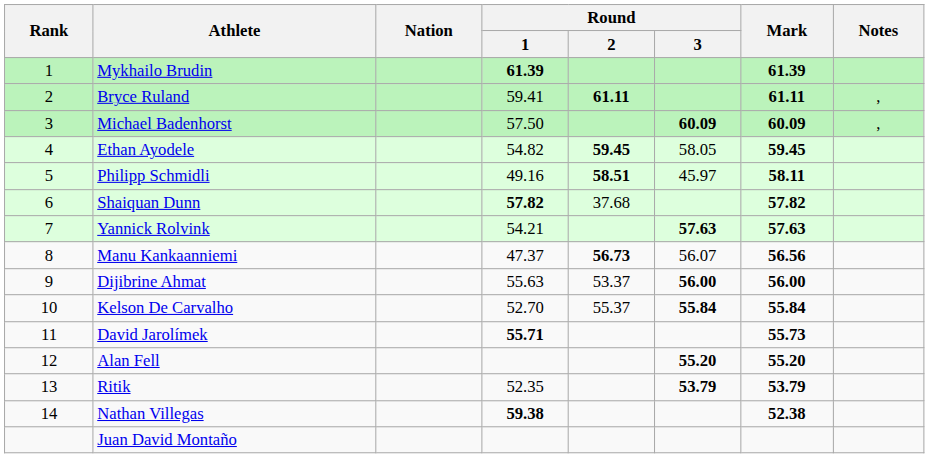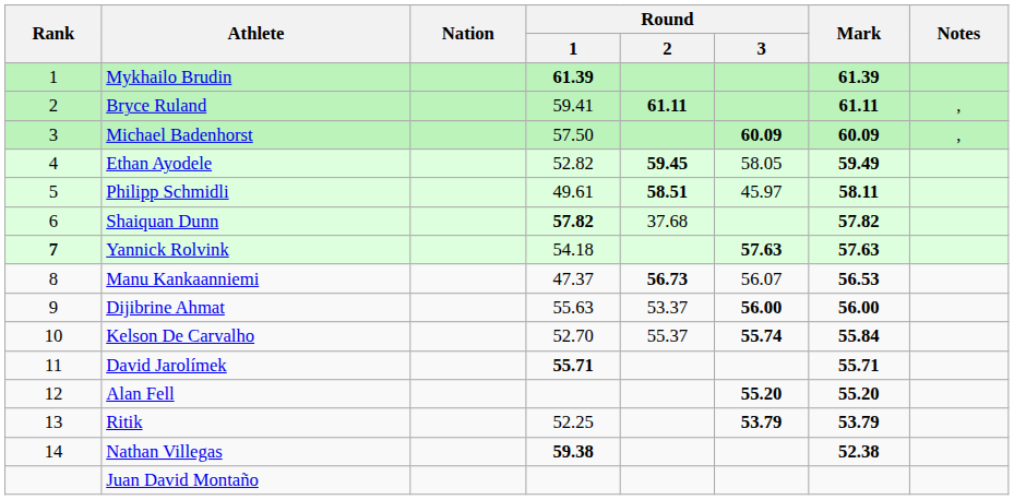 <table class="wikitable sortable" style="text-align:center;width: 70%;">
 <tr>
 <th rowspan=2>Rank</th>
 <th rowspan=2>Athlete</th>
 <th rowspan=2>Nation</th>
 <th colspan=3>Round</th>
 <th rowspan=2>Mark</th>
 <th rowspan=2>Notes</th>
 </tr>
 <tr>
 <th>1</th>
 <th>2</th>
 <th>3</th>
 </tr>
 <tr bgcolor=bbf3bb>
 <td>1</td>
 <td align=left><a href='#'>Mykhailo Brudin</a></td>
 <td align=left></td>
 <td><strong>61.39</strong></td>
 <td></td>
 <td></td>
 <td><strong>61.39</strong></td>
 <td></td>
 </tr>
 <tr bgcolor=bbf3bb>
 <td>2</td>
 <td align=left><a href='#'>Bryce Ruland</a></td>
 <td align=left></td>
 <td>59.41</td>
 <td><strong>61.11</strong></td>
 <td></td>
 <td><strong>61.11</strong></td>
 <td>, </td>
 </tr>
 <tr bgcolor=bbf3bb>
 <td>3</td>
 <td align=left><a href='#'>Michael Badenhorst</a></td>
 <td align=left></td>
 <td>57.50</td>
 <td></td>
 <td><strong>60.09</strong></td>
 <td><strong>60.09</strong></td>
 <td>, </td>
 </tr>
 <tr bgcolor=ddffdd>
 <td>4</td>
 <td align=left><a href='#'>Ethan Ayodele</a></td>
 <td align=left></td>
-<td>54.82</td>
+<td>52.82</td>
 <td><strong>59.45</strong></td>
 <td>58.05</td>
-<td><strong>59.45</strong></td>
+<td><strong>59.49</strong></td>
 <td></td>
 </tr>
 <tr bgcolor=ddffdd>
 <td>5</td>
 <td align=left><a href='#'>Philipp Schmidli</a></td>
 <td align=left></td>
-<td>49.16</td>
+<td>49.61</td>
 <td><strong>58.51</strong></td>
 <td>45.97</td>
 <td><strong>58.11</strong></td>
 <td></td>
 </tr>
 <tr bgcolor=ddffdd>
 <td>6</td>
 <td align=left><a href='#'>Shaiquan Dunn</a></td>
 <td align=left></td>
 <td><strong>57.82</strong></td>
 <td>37.68</td>
 <td></td>
 <td><strong>57.82</strong></td>
 <td></td>
 </tr>
 <tr bgcolor=ddffdd>
-<td>7</td>
+<td><strong>7</strong></td>
 <td align=left><a href='#'>Yannick Rolvink</a></td>
 <td align=left></td>
-<td>54.21</td>
+<td>54.18</td>
 <td></td>
 <td><strong>57.63</strong></td>
 <td><strong>57.63</strong></td>
 <td></td>
 </tr>
 <tr>
 <td>8</td>
 <td align=left><a href='#'>Manu Kankaanniemi</a></td>
 <td align=left></td>
 <td>47.37</td>
 <td><strong>56.73</strong></td>
 <td>56.07</td>
-<td><strong>56.56</strong></td>
+<td><strong>56.53</strong></td>
 <td></td>
 </tr>
 <tr>
 <td>9</td>
 <td align=left><a href='#'>Dijibrine Ahmat</a></td>
 <td align=left></td>
 <td>55.63</td>
 <td>53.37</td>
 <td><strong>56.00</strong></td>
 <td><strong>56.00</strong></td>
 <td></td>
 </tr>
 <tr>
 <td>10</td>
 <td align=left><a href='#'>Kelson De Carvalho</a></td>
 <td align=left></td>
 <td>52.70</td>
 <td>55.37</td>
-<td><strong>55.84</strong></td>
+<td><strong>55.74</strong></td>
 <td><strong>55.84</strong></td>
 <td></td>
 </tr>
 <tr>
 <td>11</td>
 <td align=left><a href='#'>David Jarolímek</a></td>
 <td align=left></td>
 <td><strong>55.71</strong></td>
 <td></td>
 <td></td>
-<td><strong>55.73</strong></td>
+<td><strong>55.71</strong></td>
 <td></td>
 </tr>
 <tr>
 <td>12</td>
 <td align=left><a href='#'>Alan Fell</a></td>
 <td align=left></td>
 <td></td>
 <td></td>
 <td><strong>55.20</strong></td>
 <td><strong>55.20</strong></td>
 <td></td>
 </tr>
 <tr>
 <td>13</td>
 <td align=left><a href='#'>Ritik</a></td>
 <td align=left></td>
-<td>52.35</td>
+<td>52.25</td>
 <td></td>
 <td><strong>53.79</strong></td>
 <td><strong>53.79</strong></td>
 <td></td>
 </tr>
 <tr>
 <td>14</td>
 <td align=left><a href='#'>Nathan Villegas</a></td>
 <td align=left></td>
 <td><strong>59.38</strong></td>
 <td></td>
 <td></td>
 <td><strong>52.38</strong></td>
 <td></td>
 </tr>
 <tr>
 <td></td>
 <td align=left><a href='#'>Juan David Montaño</a></td>
 <td align=left></td>
 <td></td>
 <td></td>
 <td></td>
 <td></td>
 <td></td>
 </tr>
 </table>
